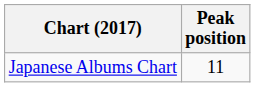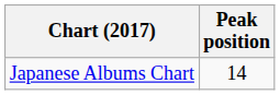 <table class="wikitable sortable">
 <tr>
 <th>Chart (2017)</th>
 <th>Peak<br>position</th>
 </tr>
 <tr>
 <td><a href='#'>Japanese Albums Chart</a></td>
-<td style="text-align:center;">11</td>
+<td style="text-align:center;">14</td>
 </tr>
 </table>
